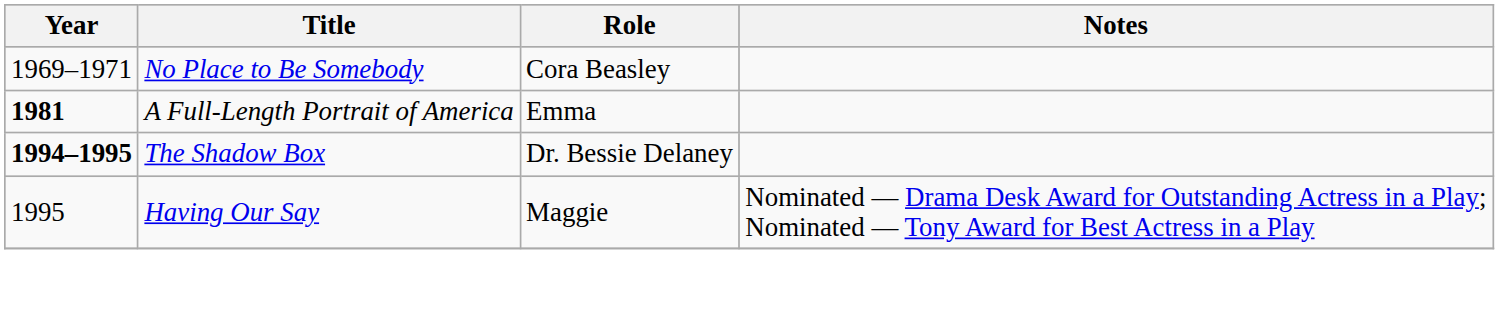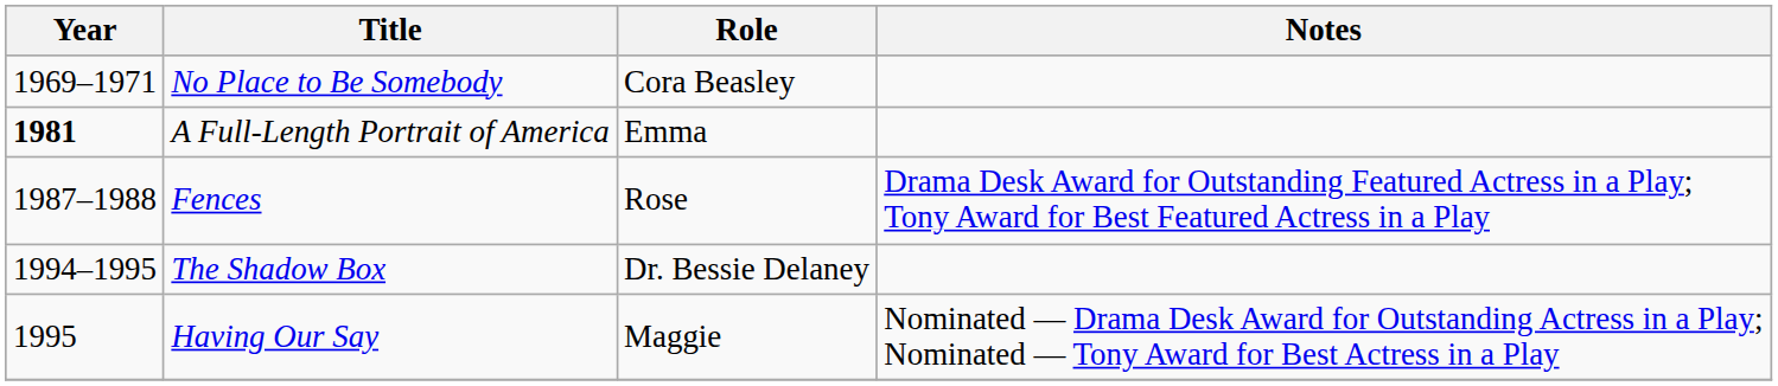 <table class="wikitable sortable">
 <tr>
 <th>Year</th>
 <th>Title</th>
 <th>Role</th>
 <th>Notes</th>
 </tr>
 <tr>
 <td>1969–1971</td>
 <td><em><a href='#'>No Place to Be Somebody</a></em></td>
 <td>Cora Beasley</td>
 <td></td>
 </tr>
 <tr>
 <td><strong>1981</strong></td>
 <td><em>A Full-Length Portrait of America</em></td>
 <td>Emma</td>
 <td></td>
 </tr>
 <tr>
-<td><strong>1994–1995</strong></td>
+<td>1987–1988</td>
+<td><em><a href='#'>Fences</a></em></td>
+<td>Rose</td>
+<td><a href='#'>Drama Desk Award for Outstanding Featured Actress in a Play</a>;<br><a href='#'>Tony Award for Best Featured Actress in a Play</a></td>
+</tr>
+<tr>
+<td>1994–1995</td>
 <td><em><a href='#'>The Shadow Box</a></em></td>
 <td>Dr. Bessie Delaney</td>
 <td></td>
 </tr>
 <tr>
 <td>1995</td>
 <td><em><a href='#'>Having Our Say</a></em></td>
 <td>Maggie</td>
 <td>Nominated — <a href='#'>Drama Desk Award for Outstanding Actress in a Play</a>;<br>Nominated — <a href='#'>Tony Award for Best Actress in a Play</a></td>
 </tr>
 <tr>
 </tr>
 </table>
